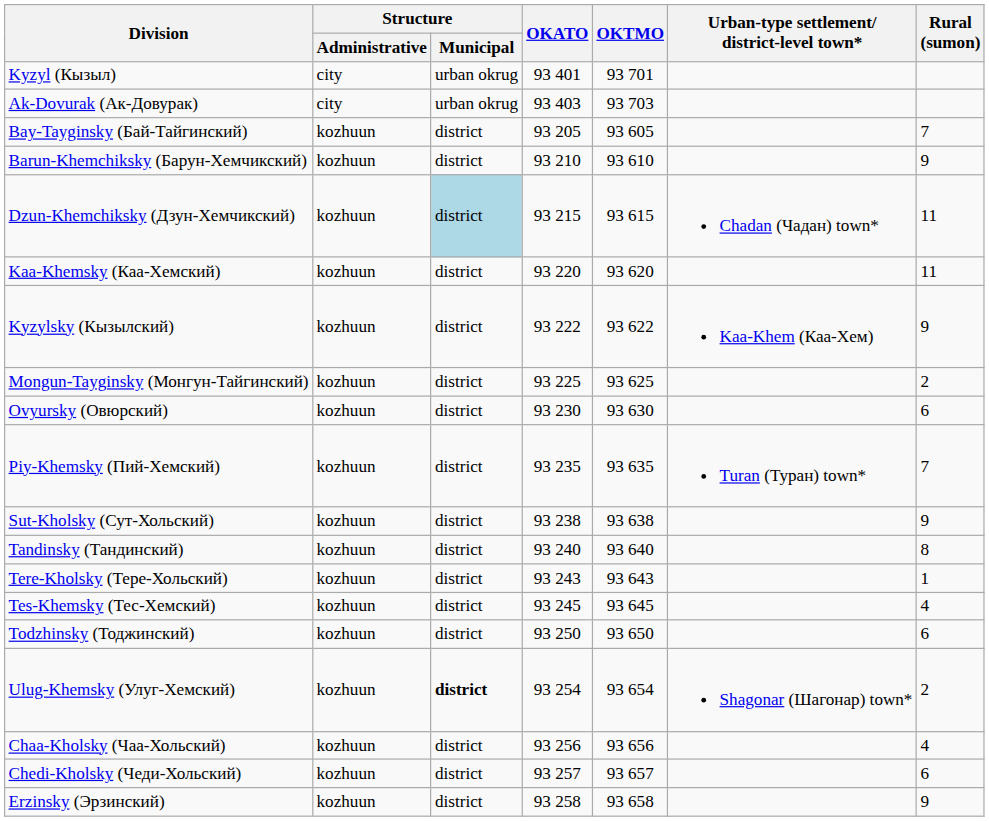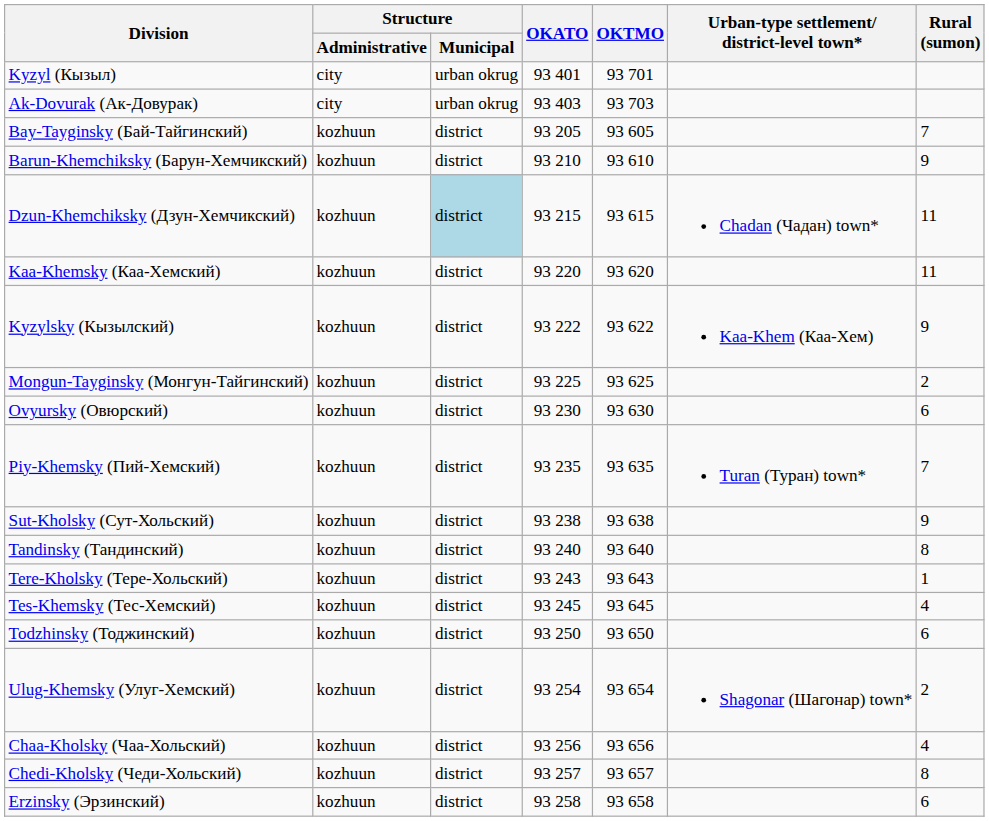 <table class="wikitable" style="padding: 24em 0; border: 1px #aaa solid; border-collapse: collapse; font-size: 90%;">
 <tr>
 <th colspan="2" rowspan="2">Division</th>
 <th colspan="2">Structure</th>
 <th rowspan="2"><a href='#'>OKATO</a></th>
 <th rowspan="2"><a href='#'>OKTMO</a></th>
 <th rowspan="2">Urban-type settlement/<br>district-level town*</th>
 <th rowspan="2">Rural<br>(sumon)</th>
 </tr>
 <tr>
 <th>Administrative</th>
 <th>Municipal</th>
 </tr>
 <tr>
 <td colspan="2"><a href='#'>Kyzyl</a> (Кызыл)</td>
 <td>city</td>
 <td>urban okrug</td>
 <td align="center">93 401</td>
 <td align="center">93 701</td>
 <td></td>
 <td></td>
 </tr>
 <tr>
 <td colspan="2"><a href='#'>Ak-Dovurak</a> (Ак-Довурак)</td>
 <td>city</td>
 <td>urban okrug</td>
 <td align="center">93 403</td>
 <td align="center">93 703</td>
 <td></td>
 <td></td>
 </tr>
 <tr>
 <td colspan="2"><a href='#'>Bay-Tayginsky</a> (Бай-Тайгинский)</td>
 <td>kozhuun</td>
 <td>district</td>
 <td align="center">93 205</td>
 <td align="center">93 605</td>
 <td></td>
 <td>7</td>
 </tr>
 <tr>
 <td colspan="2"><a href='#'>Barun-Khemchiksky</a> (Барун-Хемчикский)</td>
 <td>kozhuun</td>
 <td>district</td>
 <td align="center">93 210</td>
 <td align="center">93 610</td>
 <td></td>
 <td>9</td>
 </tr>
 <tr>
 <td colspan="2"><a href='#'>Dzun-Khemchiksky</a> (Дзун-Хемчикский)</td>
 <td>kozhuun</td>
 <td style="background: lightblue;">district</td>
 <td align="center">93 215</td>
 <td align="center">93 615</td>
 <td><br><ul><li><a href='#'>Chadan</a> (Чадан) town*</li></ul></td>
 <td>11</td>
 </tr>
 <tr>
 <td colspan="2"><a href='#'>Kaa-Khemsky</a> (Каа-Хемский)</td>
 <td>kozhuun</td>
 <td>district</td>
 <td align="center">93 220</td>
 <td align="center">93 620</td>
 <td></td>
 <td>11</td>
 </tr>
 <tr>
 <td colspan="2"><a href='#'>Kyzylsky</a> (Кызылский)</td>
 <td>kozhuun</td>
 <td>district</td>
 <td align="center">93 222</td>
 <td align="center">93 622</td>
 <td><br><ul><li><a href='#'>Kaa-Khem</a> (Каа-Хем)</li></ul></td>
 <td>9</td>
 </tr>
 <tr>
 <td colspan="2"><a href='#'>Mongun-Tayginsky</a> (Монгун-Тайгинский)</td>
 <td>kozhuun</td>
 <td>district</td>
 <td align="center">93 225</td>
 <td align="center">93 625</td>
 <td></td>
 <td>2</td>
 </tr>
 <tr>
 <td colspan="2"><a href='#'>Ovyursky</a> (Овюрский)</td>
 <td>kozhuun</td>
 <td>district</td>
 <td align="center">93 230</td>
 <td align="center">93 630</td>
 <td></td>
 <td>6</td>
 </tr>
 <tr>
 <td colspan="2"><a href='#'>Piy-Khemsky</a> (Пий-Хемский)</td>
 <td>kozhuun</td>
 <td>district</td>
 <td align="center">93 235</td>
 <td align="center">93 635</td>
 <td><br><ul><li><a href='#'>Turan</a> (Туран) town*</li></ul></td>
 <td>7</td>
 </tr>
 <tr>
 <td colspan="2"><a href='#'>Sut-Kholsky</a> (Сут-Хольский)</td>
 <td>kozhuun</td>
 <td>district</td>
 <td align="center">93 238</td>
 <td align="center">93 638</td>
 <td></td>
 <td>9</td>
 </tr>
 <tr>
 <td colspan="2"><a href='#'>Tandinsky</a> (Тандинский)</td>
 <td>kozhuun</td>
 <td>district</td>
 <td align="center">93 240</td>
 <td align="center">93 640</td>
 <td></td>
 <td>8</td>
 </tr>
 <tr>
 <td colspan="2"><a href='#'>Tere-Kholsky</a> (Тере-Хольский)</td>
 <td>kozhuun</td>
 <td>district</td>
 <td align="center">93 243</td>
 <td align="center">93 643</td>
 <td></td>
 <td>1</td>
 </tr>
 <tr>
 <td colspan="2"><a href='#'>Tes-Khemsky</a> (Тес-Хемский)</td>
 <td>kozhuun</td>
 <td>district</td>
 <td align="center">93 245</td>
 <td align="center">93 645</td>
 <td></td>
 <td>4</td>
 </tr>
 <tr>
 <td colspan="2"><a href='#'>Todzhinsky</a> (Тоджинский)</td>
 <td>kozhuun</td>
 <td>district</td>
 <td align="center">93 250</td>
 <td align="center">93 650</td>
 <td></td>
 <td>6</td>
 </tr>
 <tr>
 <td colspan="2"><a href='#'>Ulug-Khemsky</a> (Улуг-Хемский)</td>
 <td>kozhuun</td>
-<td><strong>district</strong></td>
+<td>district</td>
 <td align="center">93 254</td>
 <td align="center">93 654</td>
 <td><br><ul><li><a href='#'>Shagonar</a> (Шагонар) town*</li></ul></td>
 <td>2</td>
 </tr>
 <tr>
 <td colspan="2"><a href='#'>Chaa-Kholsky</a> (Чаа-Хольский)</td>
 <td>kozhuun</td>
 <td>district</td>
 <td align="center">93 256</td>
 <td align="center">93 656</td>
 <td></td>
 <td>4</td>
 </tr>
 <tr>
 <td colspan="2"><a href='#'>Chedi-Kholsky</a> (Чеди-Хольский)</td>
 <td>kozhuun</td>
 <td>district</td>
 <td align="center">93 257</td>
 <td align="center">93 657</td>
 <td></td>
-<td>6</td>
+<td>8</td>
 </tr>
 <tr>
 <td colspan="2"><a href='#'>Erzinsky</a> (Эрзинский)</td>
 <td>kozhuun</td>
 <td>district</td>
 <td align="center">93 258</td>
 <td align="center">93 658</td>
 <td></td>
-<td>9</td>
+<td>6</td>
 </tr>
 </table>
